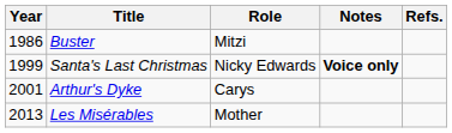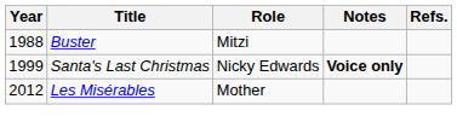 <table class="wikitable">
 <tr>
 <th>Year</th>
 <th>Title</th>
 <th>Role</th>
 <th>Notes</th>
 <th>Refs.</th>
 </tr>
 <tr>
-<td>1986</td>
+<td>1988</td>
 <td><em><a href='#'>Buster</a></em></td>
 <td>Mitzi</td>
 <td></td>
 <td></td>
 </tr>
 <tr>
 <td>1999</td>
 <td><em>Santa's Last Christmas</em></td>
 <td>Nicky Edwards</td>
 <td><strong>Voice only</strong></td>
 <td></td>
 </tr>
 <tr>
-<td>2001</td>
-<td><em><a href='#'>Arthur's Dyke</a></em></td>
-<td>Carys</td>
-<td></td>
-<td></td>
-</tr>
-<tr>
-<td>2013</td>
+<td>2012</td>
 <td><em><a href='#'>Les Misérables</a></em></td>
 <td>Mother</td>
 <td></td>
 <td></td>
 </tr>
 </table>
